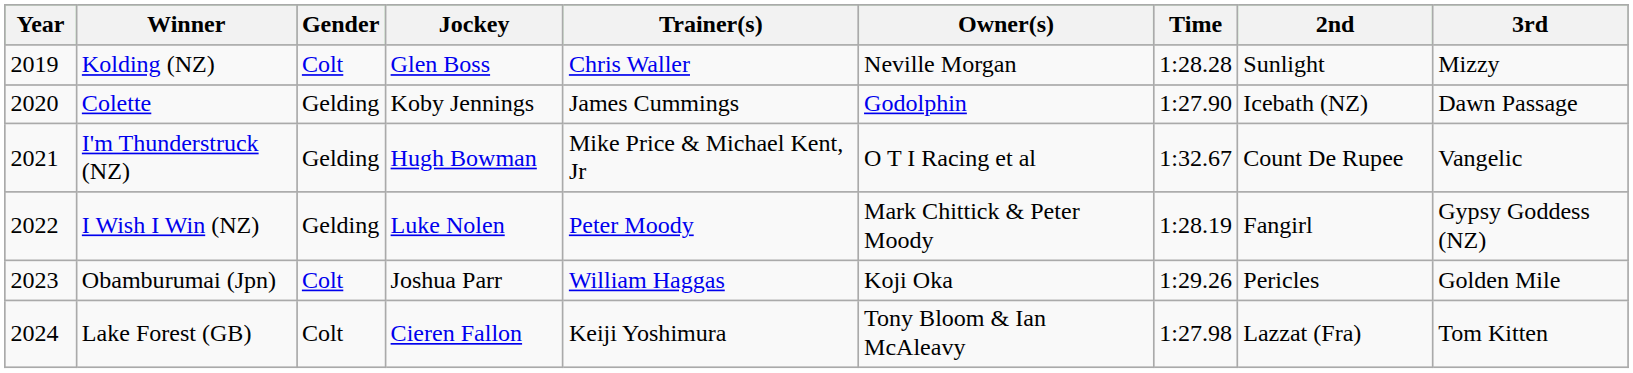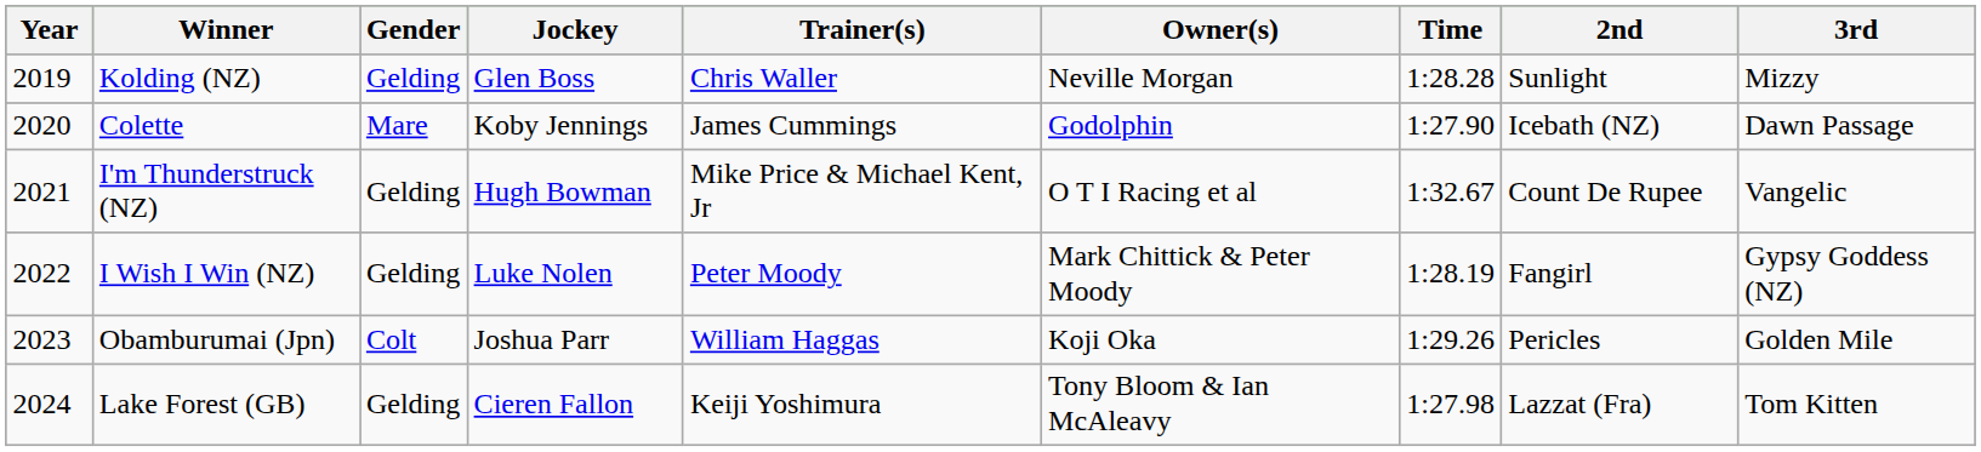 <table class ="wikitable sortable" | border="1" cellpadding="0" style="border-collapse: collapse; font-size:90%">
 <tr bgcolor="#77dd77" align="center">
 <th width="36px"><strong>Year</strong><br></th>
 <th width="125px"><strong>Winner</strong><br></th>
 <th width="10px"><strong>Gender</strong></th>
 <th width="100px"><strong>Jockey</strong><br></th>
 <th width="170px"><strong>Trainer(s)</strong><br></th>
 <th width="170px"><strong>Owner(s)</strong><br></th>
 <th width="40px"><strong>Time</strong><br></th>
 <th width="110px"><strong>2nd</strong><br></th>
 <th width="110px"><strong>3rd</strong></th>
 </tr>
 <tr>
 <td>2019</td>
 <td><a href='#'>Kolding</a> (NZ)</td>
-<td><a href='#'>Colt</a></td>
+<td><a href='#'>Gelding</a></td>
 <td><a href='#'>Glen Boss</a></td>
 <td><a href='#'>Chris Waller</a></td>
 <td>Neville Morgan</td>
 <td>1:28.28</td>
 <td>Sunlight</td>
 <td>Mizzy</td>
 </tr>
 <tr>
 <td>2020</td>
 <td><a href='#'>Colette</a></td>
-<td>Gelding</td>
+<td><a href='#'>Mare</a></td>
 <td>Koby Jennings</td>
 <td>James Cummings</td>
 <td><a href='#'>Godolphin</a></td>
 <td>1:27.90</td>
 <td>Icebath (NZ)</td>
 <td>Dawn Passage</td>
 </tr>
 <tr>
 <td>2021</td>
 <td><a href='#'>I'm Thunderstruck</a> (NZ)</td>
 <td>Gelding</td>
 <td><a href='#'>Hugh Bowman</a></td>
 <td>Mike Price & Michael Kent, Jr</td>
 <td>O T I Racing et al</td>
 <td>1:32.67</td>
 <td>Count De Rupee</td>
 <td>Vangelic</td>
 </tr>
 <tr>
 <td>2022</td>
 <td><a href='#'>I Wish I Win</a> (NZ)</td>
 <td>Gelding</td>
 <td><a href='#'>Luke Nolen</a></td>
 <td><a href='#'>Peter Moody</a></td>
 <td>Mark Chittick & Peter Moody</td>
 <td>1:28.19</td>
 <td>Fangirl</td>
 <td>Gypsy Goddess (NZ)</td>
 </tr>
 <tr>
 <td>2023</td>
 <td>Obamburumai (Jpn)</td>
 <td><a href='#'>Colt</a></td>
 <td>Joshua Parr</td>
 <td><a href='#'>William Haggas</a></td>
 <td>Koji Oka</td>
 <td>1:29.26</td>
 <td>Pericles</td>
 <td>Golden Mile</td>
 </tr>
 <tr>
 <td>2024</td>
 <td>Lake Forest (GB)</td>
-<td>Colt</td>
+<td>Gelding</td>
 <td><a href='#'>Cieren Fallon</a></td>
 <td>Keiji Yoshimura</td>
 <td>Tony Bloom & Ian McAleavy</td>
 <td>1:27.98</td>
 <td>Lazzat (Fra)</td>
 <td>Tom Kitten</td>
 </tr>
 </table>
